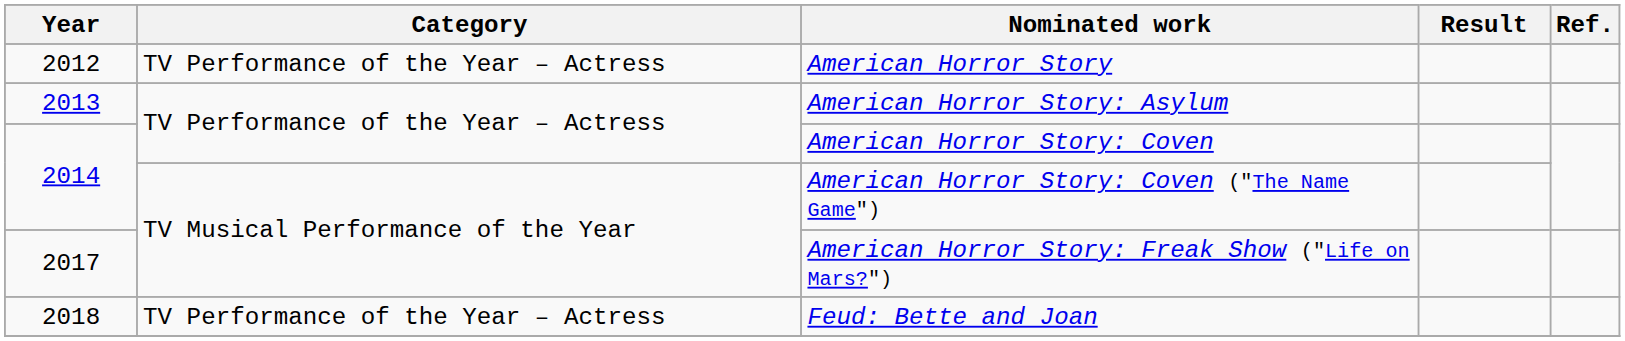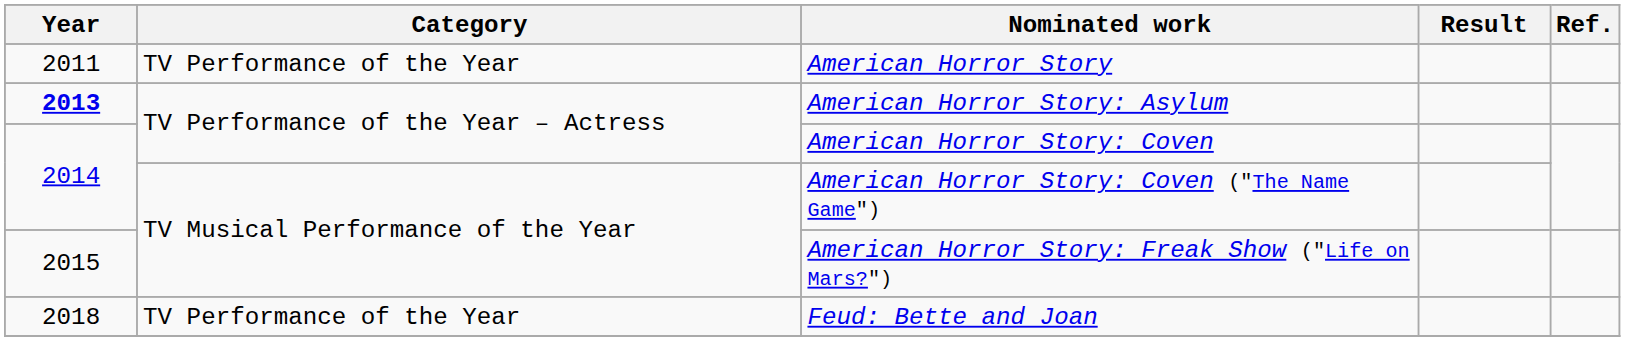 <table class=wikitable>
 <tr>
 <th scope="col" style="width:5em;">Year</th>
 <th scope="col" style="width:27em;">Category</th>
 <th scope="col" style="width:25em;">Nominated work</th>
 <th scope="col" style="width:5em;">Result</th>
 <th>Ref.</th>
 </tr>
 <tr>
-<td style="text-align:center;">2012</td>
-<td>TV Performance of the Year – Actress</td>
+<td style="text-align:center;">2011</td>
+<td>TV Performance of the Year</td>
 <td><em><a href='#'>American Horror Story</a></em></td>
 <td></td>
 <td align=center></td>
 </tr>
 <tr>
-<td align=center><a href='#'>2013</a></td>
+<td align=center><strong><a href='#'>2013</a></strong></td>
 <td rowspan=2>TV Performance of the Year – Actress</td>
 <td><em><a href='#'>American Horror Story: Asylum</a></em></td>
 <td></td>
 <td align=center></td>
 </tr>
 <tr>
 <td align=center rowspan=2><a href='#'>2014</a></td>
 <td><em><a href='#'>American Horror Story: Coven</a></em></td>
 <td></td>
 <td rowspan=2, align=center></td>
 </tr>
 <tr>
 <td rowspan=2>TV Musical Performance of the Year</td>
 <td><em><a href='#'>American Horror Story: Coven</a></em> <small> ("<a href='#'>The Name Game</a>") </small></td>
 <td></td>
 </tr>
 <tr>
-<td style="text-align:center;">2017</td>
+<td style="text-align:center;">2015</td>
 <td><em><a href='#'>American Horror Story: Freak Show</a></em> <small> ("<a href='#'>Life on Mars?</a>") </small></td>
 <td></td>
 <td align=center></td>
 </tr>
 <tr>
 <td style="text-align:center;">2018</td>
-<td>TV Performance of the Year – Actress</td>
+<td>TV Performance of the Year</td>
 <td><em><a href='#'>Feud: Bette and Joan</a></em></td>
 <td></td>
 <td align=center></td>
 </tr>
 <tr>
 </tr>
 </table>
